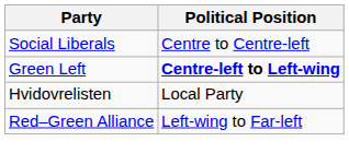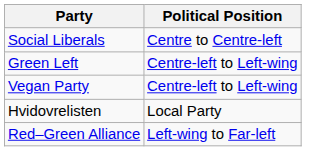 <table class="wikitable mw-collapsible mw-collapsed">
 <tr>
 <th>Party</th>
 <th>Political Position</th>
 </tr>
 <tr>
 <td><a href='#'>Social Liberals</a></td>
 <td><a href='#'>Centre</a> to <a href='#'>Centre-left</a></td>
 </tr>
 <tr>
 <td><a href='#'>Green Left</a></td>
-<td><strong><a href='#'>Centre-left</a> to <a href='#'>Left-wing</a></strong></td>
+<td><a href='#'>Centre-left</a> to <a href='#'>Left-wing</a></td>
+</tr>
+<tr>
+<td><a href='#'>Vegan Party</a></td>
+<td><a href='#'>Centre-left</a> to <a href='#'>Left-wing</a></td>
 </tr>
 <tr>
 <td>Hvidovrelisten</td>
 <td>Local Party</td>
 </tr>
 <tr>
 <td><a href='#'>Red–Green Alliance</a></td>
 <td><a href='#'>Left-wing</a> to <a href='#'>Far-left</a></td>
 </tr>
 </table>
